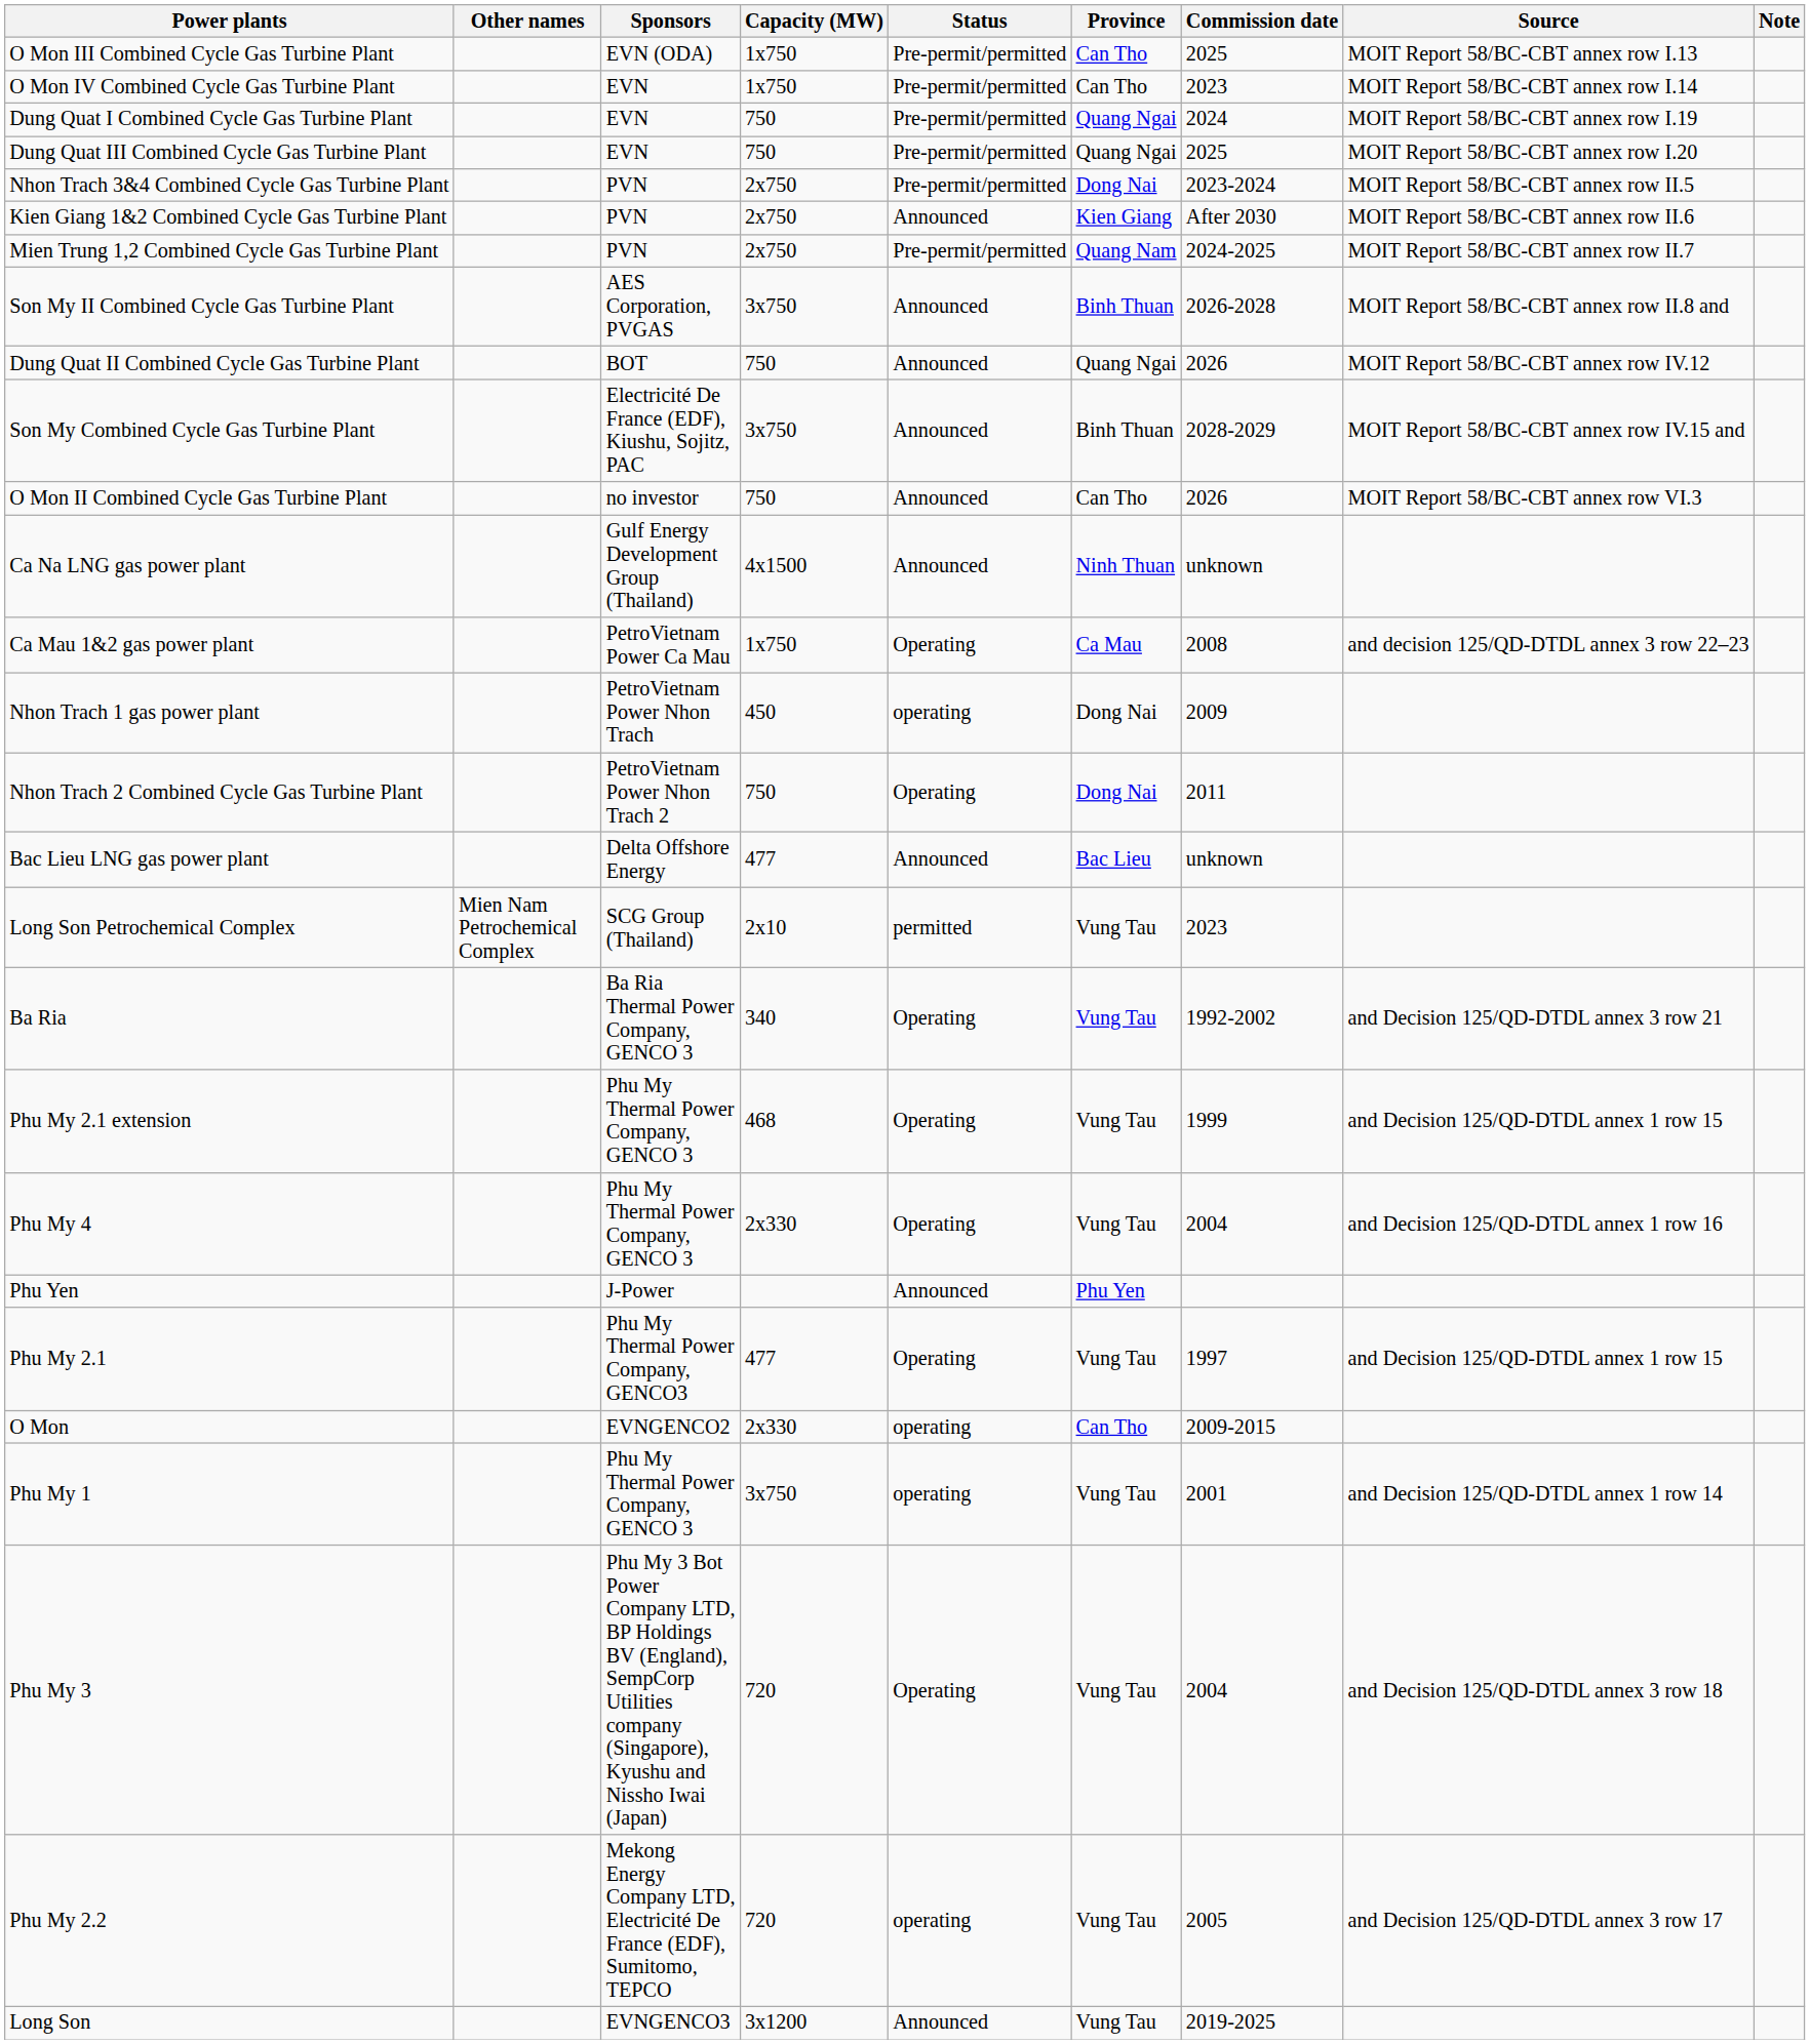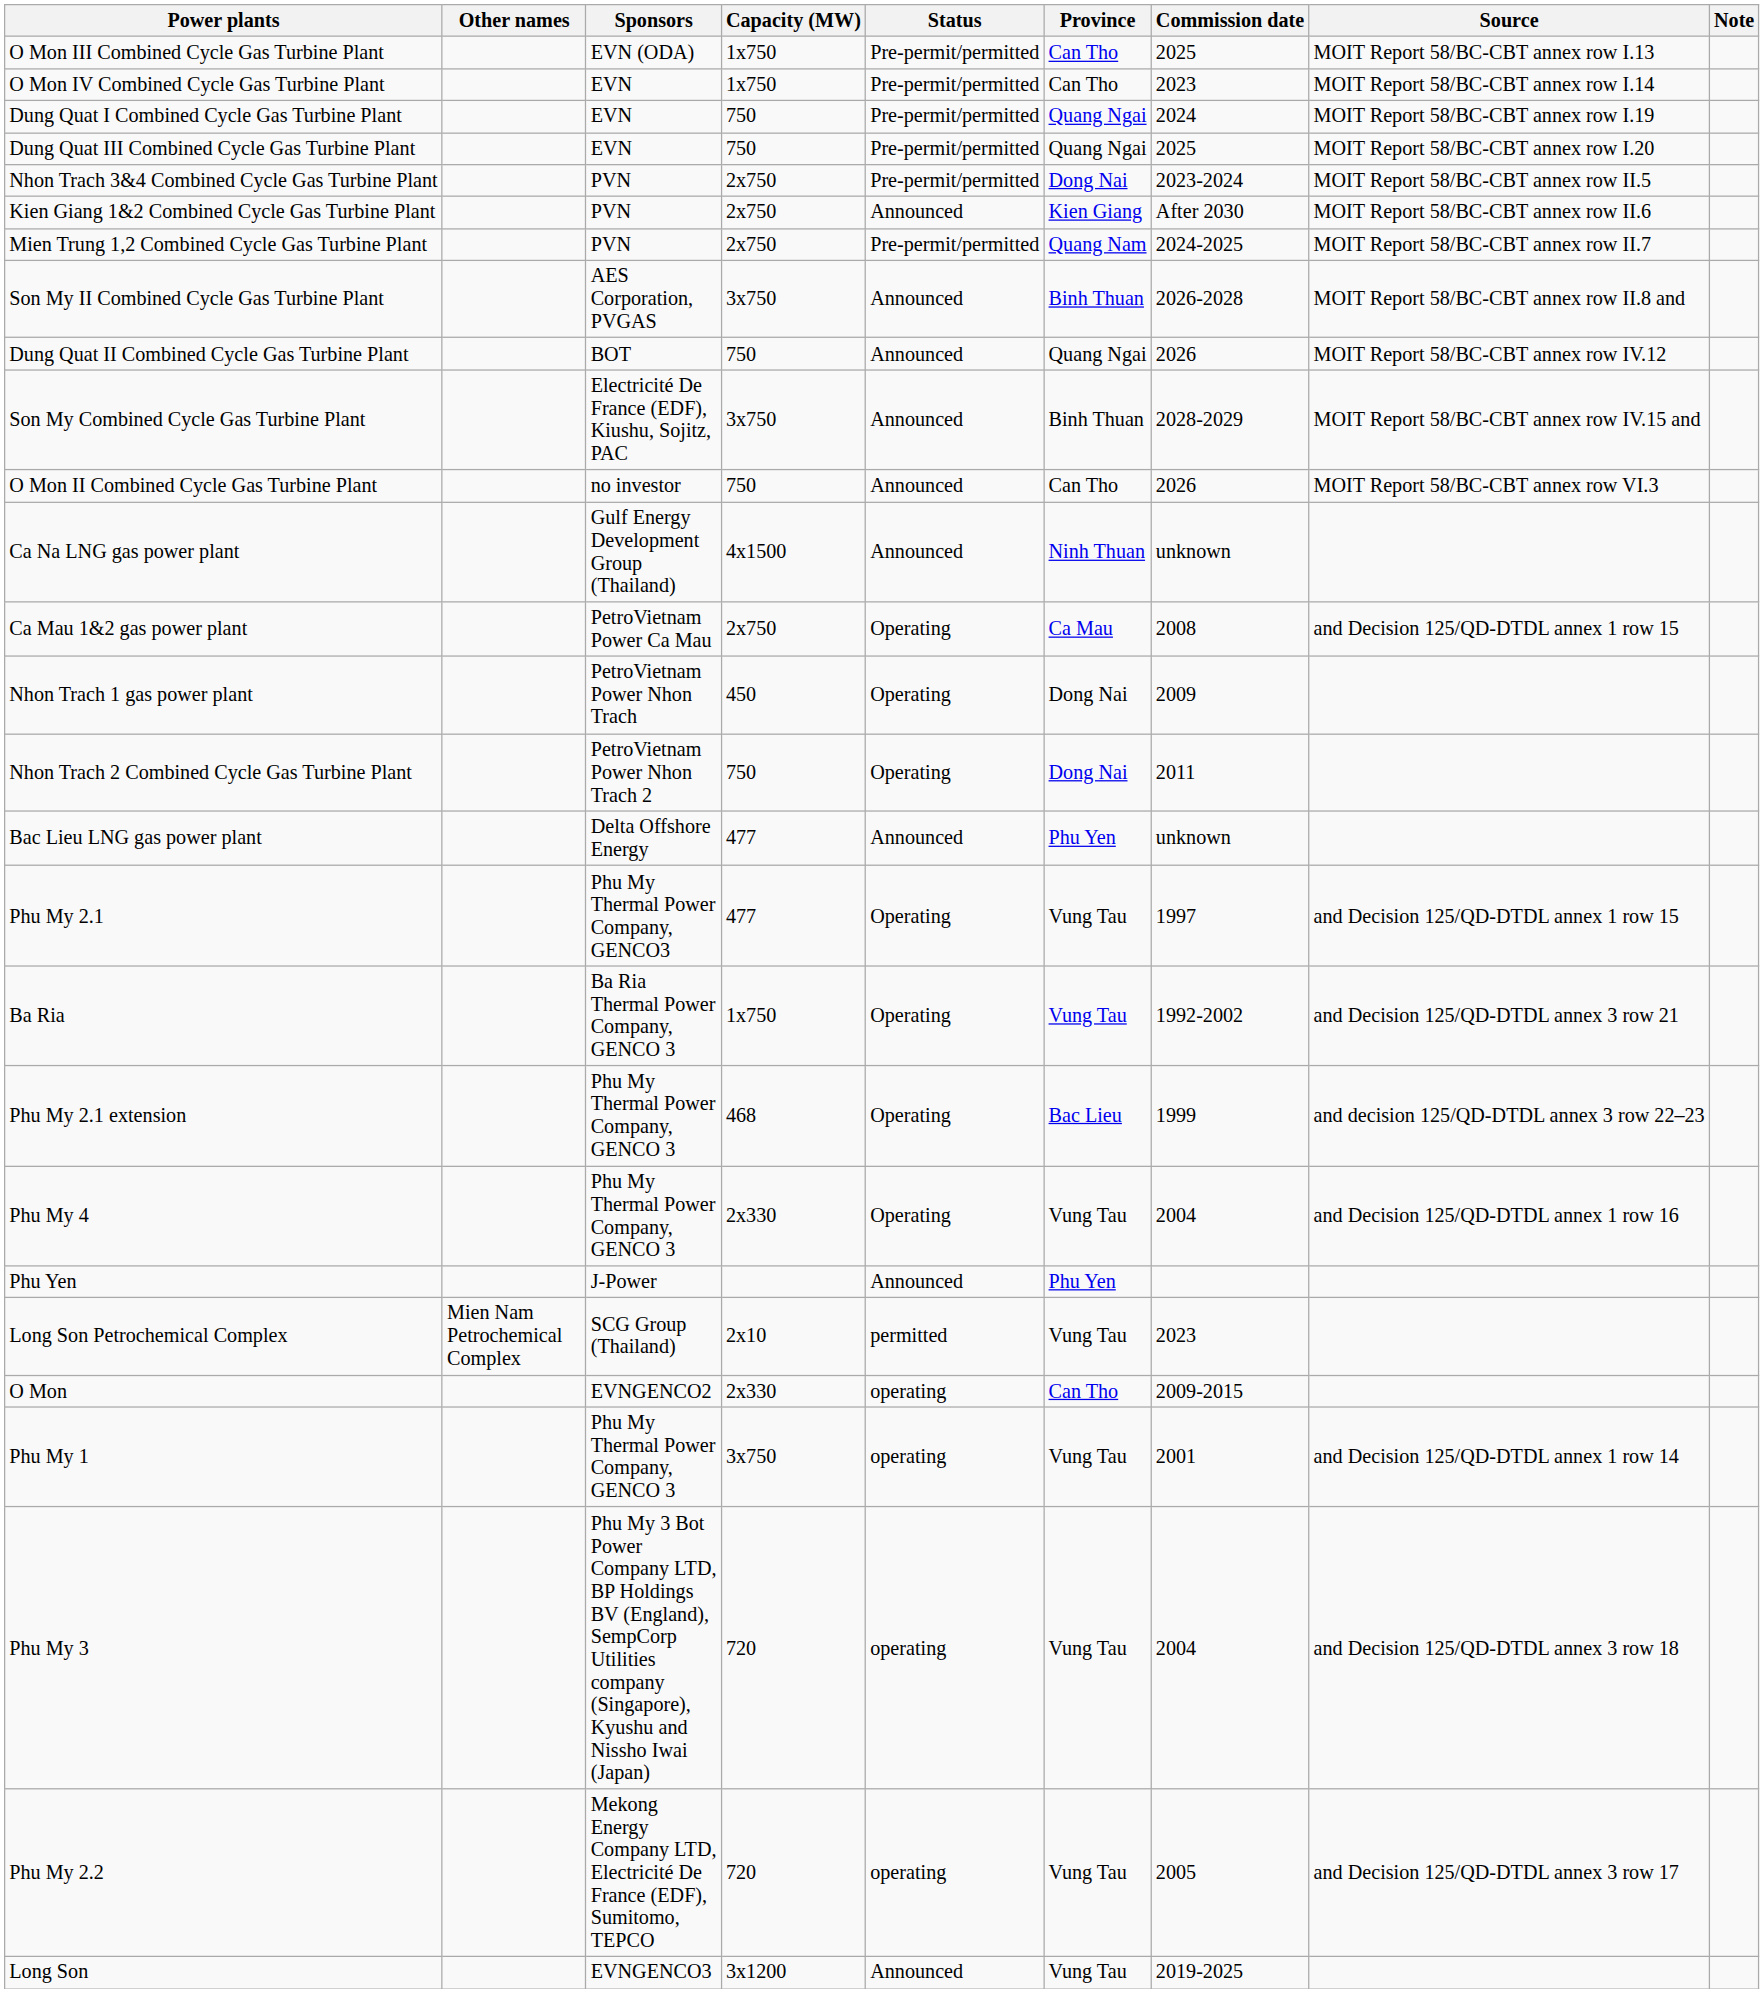 <table class="wikitable sortable">
 <tr>
 <th>Power  plants</th>
 <th style="width:80pt;">Other names</th>
 <th width=100>Sponsors</th>
 <th>Capacity (MW)</th>
 <th>Status</th>
 <th>Province</th>
 <th>Commission date</th>
 <th>Source</th>
 <th>Note</th>
 </tr>
 <tr>
 <td>O Mon  III Combined Cycle Gas Turbine Plant</td>
 <td></td>
 <td>EVN (ODA)</td>
 <td>1x750</td>
 <td>Pre-permit/permitted</td>
 <td><a href='#'>Can Tho</a></td>
 <td>2025</td>
 <td>MOIT  Report 58/BC-CBT annex row I.13</td>
 <td></td>
 </tr>
 <tr>
 <td>O Mon IV  Combined Cycle Gas Turbine Plant</td>
 <td></td>
 <td>EVN</td>
 <td>1x750</td>
 <td>Pre-permit/permitted</td>
 <td>Can Tho</td>
 <td>2023</td>
 <td>MOIT  Report 58/BC-CBT annex row I.14</td>
 <td></td>
 </tr>
 <tr>
 <td>Dung  Quat I Combined Cycle Gas Turbine Plant</td>
 <td></td>
 <td>EVN</td>
 <td>750</td>
 <td>Pre-permit/permitted</td>
 <td><a href='#'>Quang Ngai</a></td>
 <td>2024</td>
 <td>MOIT  Report 58/BC-CBT annex row I.19</td>
 <td></td>
 </tr>
 <tr>
 <td>Dung  Quat III Combined Cycle Gas Turbine Plant</td>
 <td></td>
 <td>EVN</td>
 <td>750</td>
 <td>Pre-permit/permitted</td>
 <td>Quang  Ngai</td>
 <td>2025</td>
 <td>MOIT  Report 58/BC-CBT annex row I.20</td>
 <td></td>
 </tr>
 <tr>
 <td>Nhon  Trach 3&4 Combined Cycle Gas Turbine Plant</td>
 <td></td>
 <td>PVN</td>
 <td>2x750</td>
 <td>Pre-permit/permitted</td>
 <td><a href='#'>Dong Nai</a></td>
 <td>2023-2024</td>
 <td>MOIT  Report 58/BC-CBT annex row II.5</td>
 <td></td>
 </tr>
 <tr>
 <td>Kien  Giang 1&2 Combined Cycle Gas Turbine Plant</td>
 <td></td>
 <td>PVN</td>
 <td>2x750</td>
 <td>Announced</td>
 <td><a href='#'>Kien Giang</a></td>
 <td>After 2030</td>
 <td>MOIT  Report 58/BC-CBT annex row II.6</td>
 <td></td>
 </tr>
 <tr>
 <td>Mien  Trung 1,2 Combined Cycle Gas Turbine Plant</td>
 <td></td>
 <td>PVN</td>
 <td>2x750</td>
 <td>Pre-permit/permitted</td>
 <td><a href='#'>Quang Nam</a></td>
 <td>2024-2025</td>
 <td>MOIT  Report 58/BC-CBT annex row II.7</td>
 <td></td>
 </tr>
 <tr>
 <td>Son My  II Combined Cycle Gas Turbine Plant</td>
 <td></td>
 <td>AES Corporation, PVGAS</td>
 <td>3x750</td>
 <td>Announced</td>
 <td><a href='#'>Binh Thuan</a></td>
 <td>2026-2028</td>
 <td>MOIT  Report 58/BC-CBT annex row II.8 and </td>
 <td></td>
 </tr>
 <tr>
 <td>Dung  Quat II Combined Cycle Gas Turbine Plant</td>
 <td></td>
 <td>BOT</td>
 <td>750</td>
 <td>Announced</td>
 <td>Quang  Ngai</td>
 <td>2026</td>
 <td>MOIT  Report 58/BC-CBT annex row IV.12</td>
 <td></td>
 </tr>
 <tr>
 <td>Son My  Combined Cycle Gas Turbine Plant</td>
 <td></td>
 <td>Electricité De France (EDF),  Kiushu, Sojitz, PAC</td>
 <td>3x750</td>
 <td>Announced</td>
 <td>Binh  Thuan</td>
 <td>2028-2029</td>
 <td>MOIT  Report 58/BC-CBT annex row IV.15 and </td>
 <td></td>
 </tr>
 <tr>
 <td>O Mon II  Combined Cycle Gas Turbine Plant</td>
 <td></td>
 <td>no  investor</td>
 <td>750</td>
 <td>Announced</td>
 <td>Can  Tho</td>
 <td>2026</td>
 <td>MOIT  Report 58/BC-CBT annex row VI.3</td>
 <td></td>
 </tr>
 <tr>
 <td>Ca Na LNG gas power plant</td>
 <td></td>
 <td>Gulf  Energy Development Group (Thailand)</td>
 <td>4x1500</td>
 <td>Announced</td>
 <td><a href='#'>Ninh Thuan</a></td>
 <td>unknown</td>
 <td></td>
 <td></td>
 </tr>
 <tr>
 <td>Ca Mau 1&2 gas power plant</td>
 <td></td>
 <td>PetroVietnam  Power Ca Mau</td>
-<td>1x750</td>
+<td>2x750</td>
 <td>Operating</td>
 <td><a href='#'>Ca Mau</a></td>
 <td>2008</td>
-<td> and decision 125/QD-DTDL annex 3 row 22–23</td>
+<td> and Decision 125/QD-DTDL annex 1 row 15</td>
 <td></td>
 </tr>
 <tr>
 <td>Nhon Trach 1 gas power plant</td>
 <td></td>
 <td>PetroVietnam  Power Nhon Trach</td>
 <td>450</td>
-<td>operating</td>
+<td>Operating</td>
 <td>Dong  Nai</td>
 <td>2009</td>
 <td></td>
 <td></td>
 </tr>
 <tr>
 <td>Nhon Trach 2 Combined Cycle Gas Turbine Plant</td>
 <td></td>
 <td>PetroVietnam  Power Nhon Trach 2</td>
 <td>750</td>
 <td>Operating</td>
 <td><a href='#'>Dong Nai</a></td>
 <td>2011</td>
 <td></td>
 <td></td>
 </tr>
 <tr>
 <td>Bac Lieu LNG gas power plant</td>
 <td></td>
 <td>Delta  Offshore Energy</td>
 <td>477</td>
 <td>Announced</td>
-<td><a href='#'>Bac Lieu</a></td>
+<td><a href='#'>Phu Yen</a></td>
 <td>unknown</td>
 <td></td>
 <td></td>
 </tr>
 <tr>
-<td>Long Son Petrochemical Complex</td>
-<td>Mien  Nam Petrochemical Complex</td>
-<td>SCG  Group (Thailand)</td>
-<td>2x10</td>
-<td>permitted</td>
+<td>Phu My 2.1</td>
+<td></td>
+<td>Phu  My Thermal Power Company, GENCO3</td>
+<td>477</td>
+<td>Operating</td>
 <td>Vung  Tau</td>
-<td>2023</td>
-<td></td>
+<td>1997</td>
+<td> and Decision 125/QD-DTDL annex 1 row 15</td>
 <td></td>
 </tr>
 <tr>
 <td>Ba Ria</td>
 <td></td>
 <td>Ba  Ria Thermal Power Company, GENCO 3</td>
-<td>340</td>
+<td>1x750</td>
 <td>Operating</td>
 <td><a href='#'>Vung Tau</a></td>
 <td>1992-2002</td>
 <td> and Decision 125/QD-DTDL annex 3 row 21</td>
 <td></td>
 </tr>
 <tr>
 <td>Phu My 2.1 extension</td>
 <td></td>
 <td>Phu  My Thermal Power Company, GENCO 3</td>
 <td>468</td>
 <td>Operating</td>
-<td>Vung  Tau</td>
+<td><a href='#'>Bac Lieu</a></td>
 <td>1999</td>
-<td> and Decision 125/QD-DTDL annex 1 row 15</td>
+<td> and decision 125/QD-DTDL annex 3 row 22–23</td>
 <td></td>
 </tr>
 <tr>
 <td>Phu My 4</td>
 <td></td>
 <td>Phu  My Thermal Power Company, GENCO 3</td>
 <td>2x330</td>
 <td>Operating</td>
 <td>Vung  Tau</td>
 <td>2004</td>
 <td> and Decision 125/QD-DTDL annex 1 row 16</td>
 <td></td>
 </tr>
 <tr>
 <td>Phu Yen</td>
 <td></td>
 <td>J-Power</td>
 <td></td>
 <td>Announced</td>
 <td><a href='#'>Phu Yen</a></td>
 <td></td>
 <td></td>
 <td></td>
 </tr>
 <tr>
-<td>Phu My 2.1</td>
+<td>Long Son Petrochemical Complex</td>
+<td>Mien  Nam Petrochemical Complex</td>
+<td>SCG  Group (Thailand)</td>
+<td>2x10</td>
+<td>permitted</td>
+<td>Vung  Tau</td>
+<td>2023</td>
 <td></td>
-<td>Phu  My Thermal Power Company, GENCO3</td>
-<td>477</td>
-<td>Operating</td>
-<td>Vung  Tau</td>
-<td>1997</td>
-<td> and Decision 125/QD-DTDL annex 1 row 15</td>
 <td></td>
 </tr>
 <tr>
 <td>O Mon</td>
 <td></td>
 <td>EVNGENCO2</td>
 <td>2x330</td>
 <td>operating</td>
 <td><a href='#'>Can Tho</a></td>
 <td>2009-2015</td>
 <td></td>
 <td></td>
 </tr>
 <tr>
 <td>Phu My 1</td>
 <td></td>
 <td>Phu  My Thermal Power Company, GENCO 3</td>
 <td>3x750</td>
 <td>operating</td>
 <td>Vung  Tau</td>
 <td>2001</td>
 <td>  and Decision 125/QD-DTDL annex 1 row 14</td>
 <td></td>
 </tr>
 <tr>
 <td>Phu My 3</td>
 <td></td>
 <td>Phu  My 3 Bot Power Company LTD, BP Holdings BV (England), SempCorp Utilities  company (Singapore), Kyushu and Nissho Iwai (Japan)</td>
 <td>720</td>
-<td>Operating</td>
+<td>operating</td>
 <td>Vung  Tau</td>
 <td>2004</td>
 <td>  and Decision 125/QD-DTDL annex 3 row 18</td>
 <td></td>
 </tr>
 <tr>
 <td>Phu My 2.2</td>
 <td></td>
 <td>Mekong  Energy Company LTD, Electricité De France (EDF), Sumitomo, TEPCO</td>
 <td>720</td>
 <td>operating</td>
 <td>Vung  Tau</td>
 <td>2005</td>
 <td> and Decision 125/QD-DTDL annex 3 row 17</td>
 <td></td>
 </tr>
 <tr>
 <td>Long Son</td>
 <td></td>
 <td>EVNGENCO3</td>
 <td>3x1200</td>
 <td>Announced</td>
 <td>Vung  Tau</td>
 <td>2019-2025</td>
 <td></td>
 <td></td>
 </tr>
 </table>
